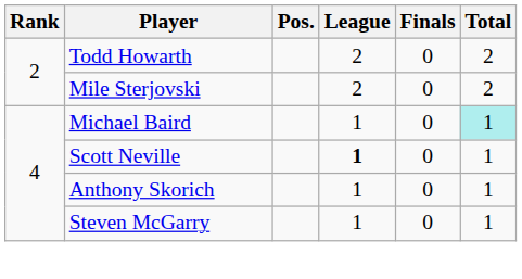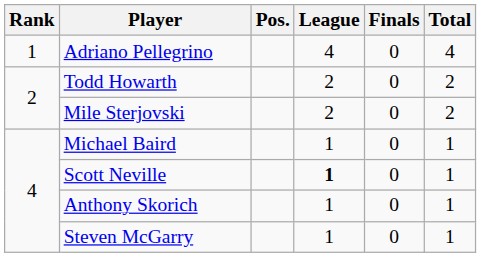 <table class="wikitable">
 <tr>
 <th>Rank</th>
 <th style="width:150px;">Player</th>
 <th>Pos.</th>
 <th>League</th>
 <th>Finals</th>
 <th>Total</th>
+</tr>
+<tr>
+<td align=center>1</td>
+<td> <a href='#'>Adriano Pellegrino</a></td>
+<td align=center></td>
+<td align=center>4</td>
+<td align=center>0</td>
+<td align=center>4</td>
 </tr>
 <tr>
 <td style="text-align:center;" rowspan="2">2</td>
 <td> <a href='#'>Todd Howarth</a></td>
 <td align=center></td>
 <td align=center>2</td>
 <td align=center>0</td>
 <td align=center>2</td>
 </tr>
 <tr>
 <td> <a href='#'>Mile Sterjovski</a></td>
 <td align=center></td>
 <td align=center>2</td>
 <td align=center>0</td>
 <td align=center>2</td>
 </tr>
 <tr>
 <td style="text-align:center;" rowspan="4">4</td>
 <td> <a href='#'>Michael Baird</a></td>
 <td align=center></td>
 <td align=center>1</td>
 <td align=center>0</td>
-<td align=center style="background: paleturquoise;">1</td>
+<td align=center>1</td>
 </tr>
 <tr>
 <td> <a href='#'>Scott Neville</a></td>
 <td align=center></td>
 <td align=center><strong>1</strong></td>
 <td align=center>0</td>
 <td align=center>1</td>
 </tr>
 <tr>
 <td> <a href='#'>Anthony Skorich</a></td>
 <td align=center></td>
 <td align=center>1</td>
 <td align=center>0</td>
 <td align=center>1</td>
 </tr>
 <tr>
 <td> <a href='#'>Steven McGarry</a></td>
 <td align=center></td>
 <td align=center>1</td>
 <td align=center>0</td>
 <td align=center>1</td>
 </tr>
 </table>
